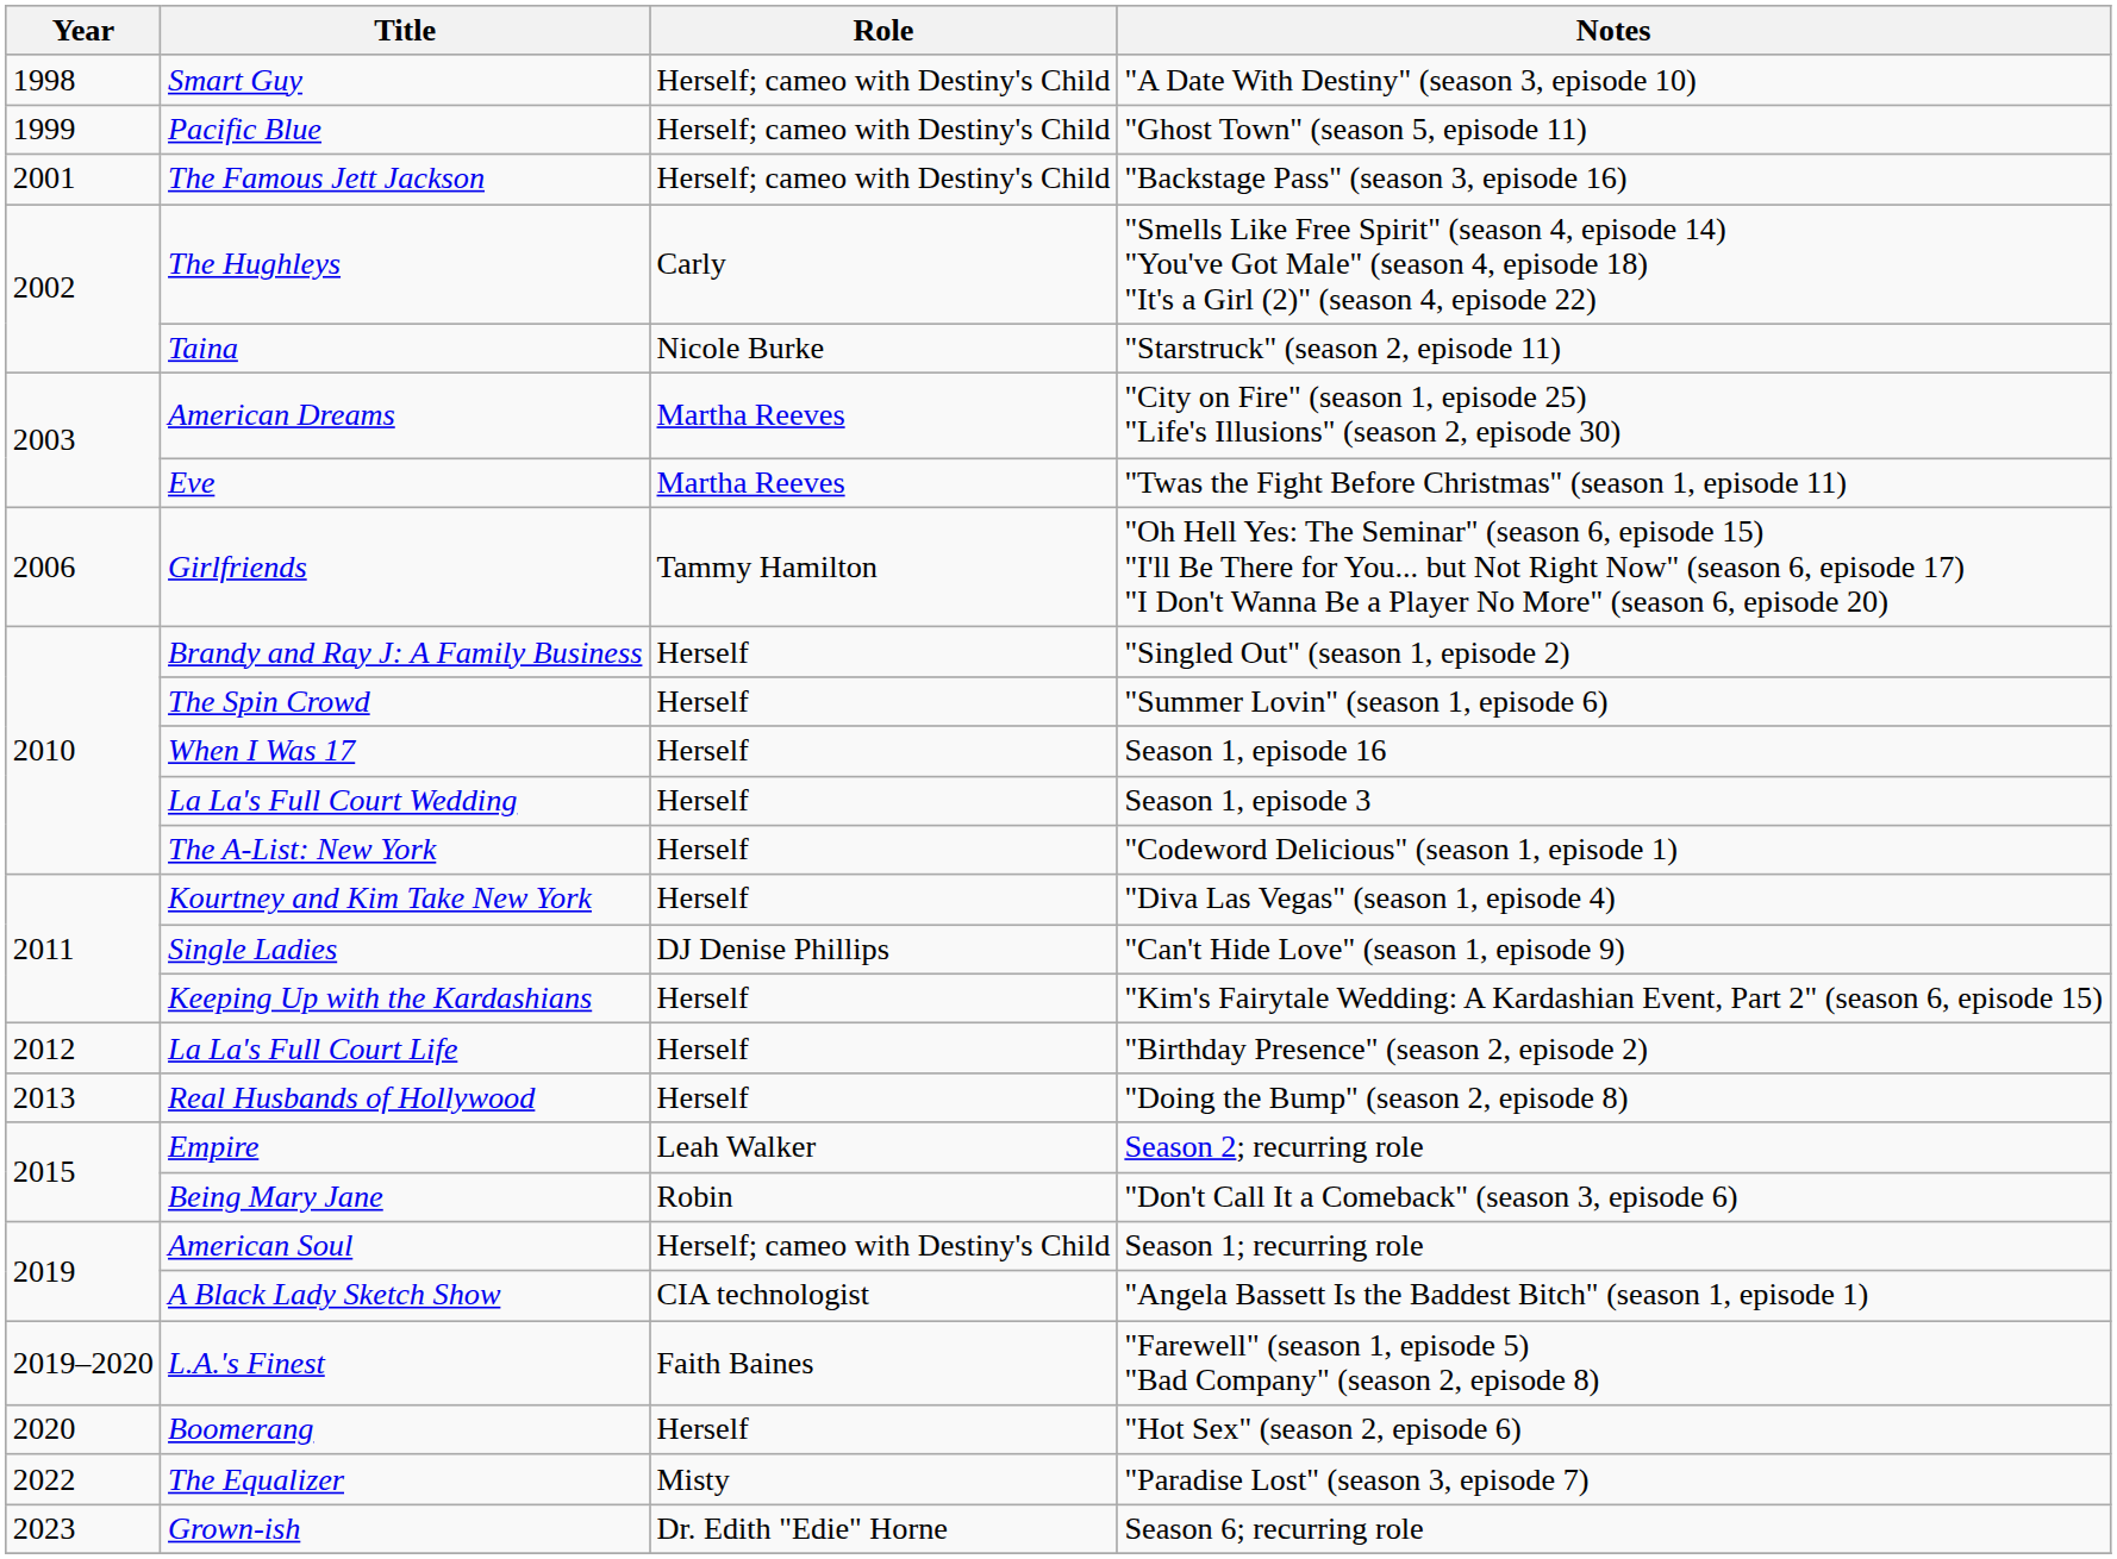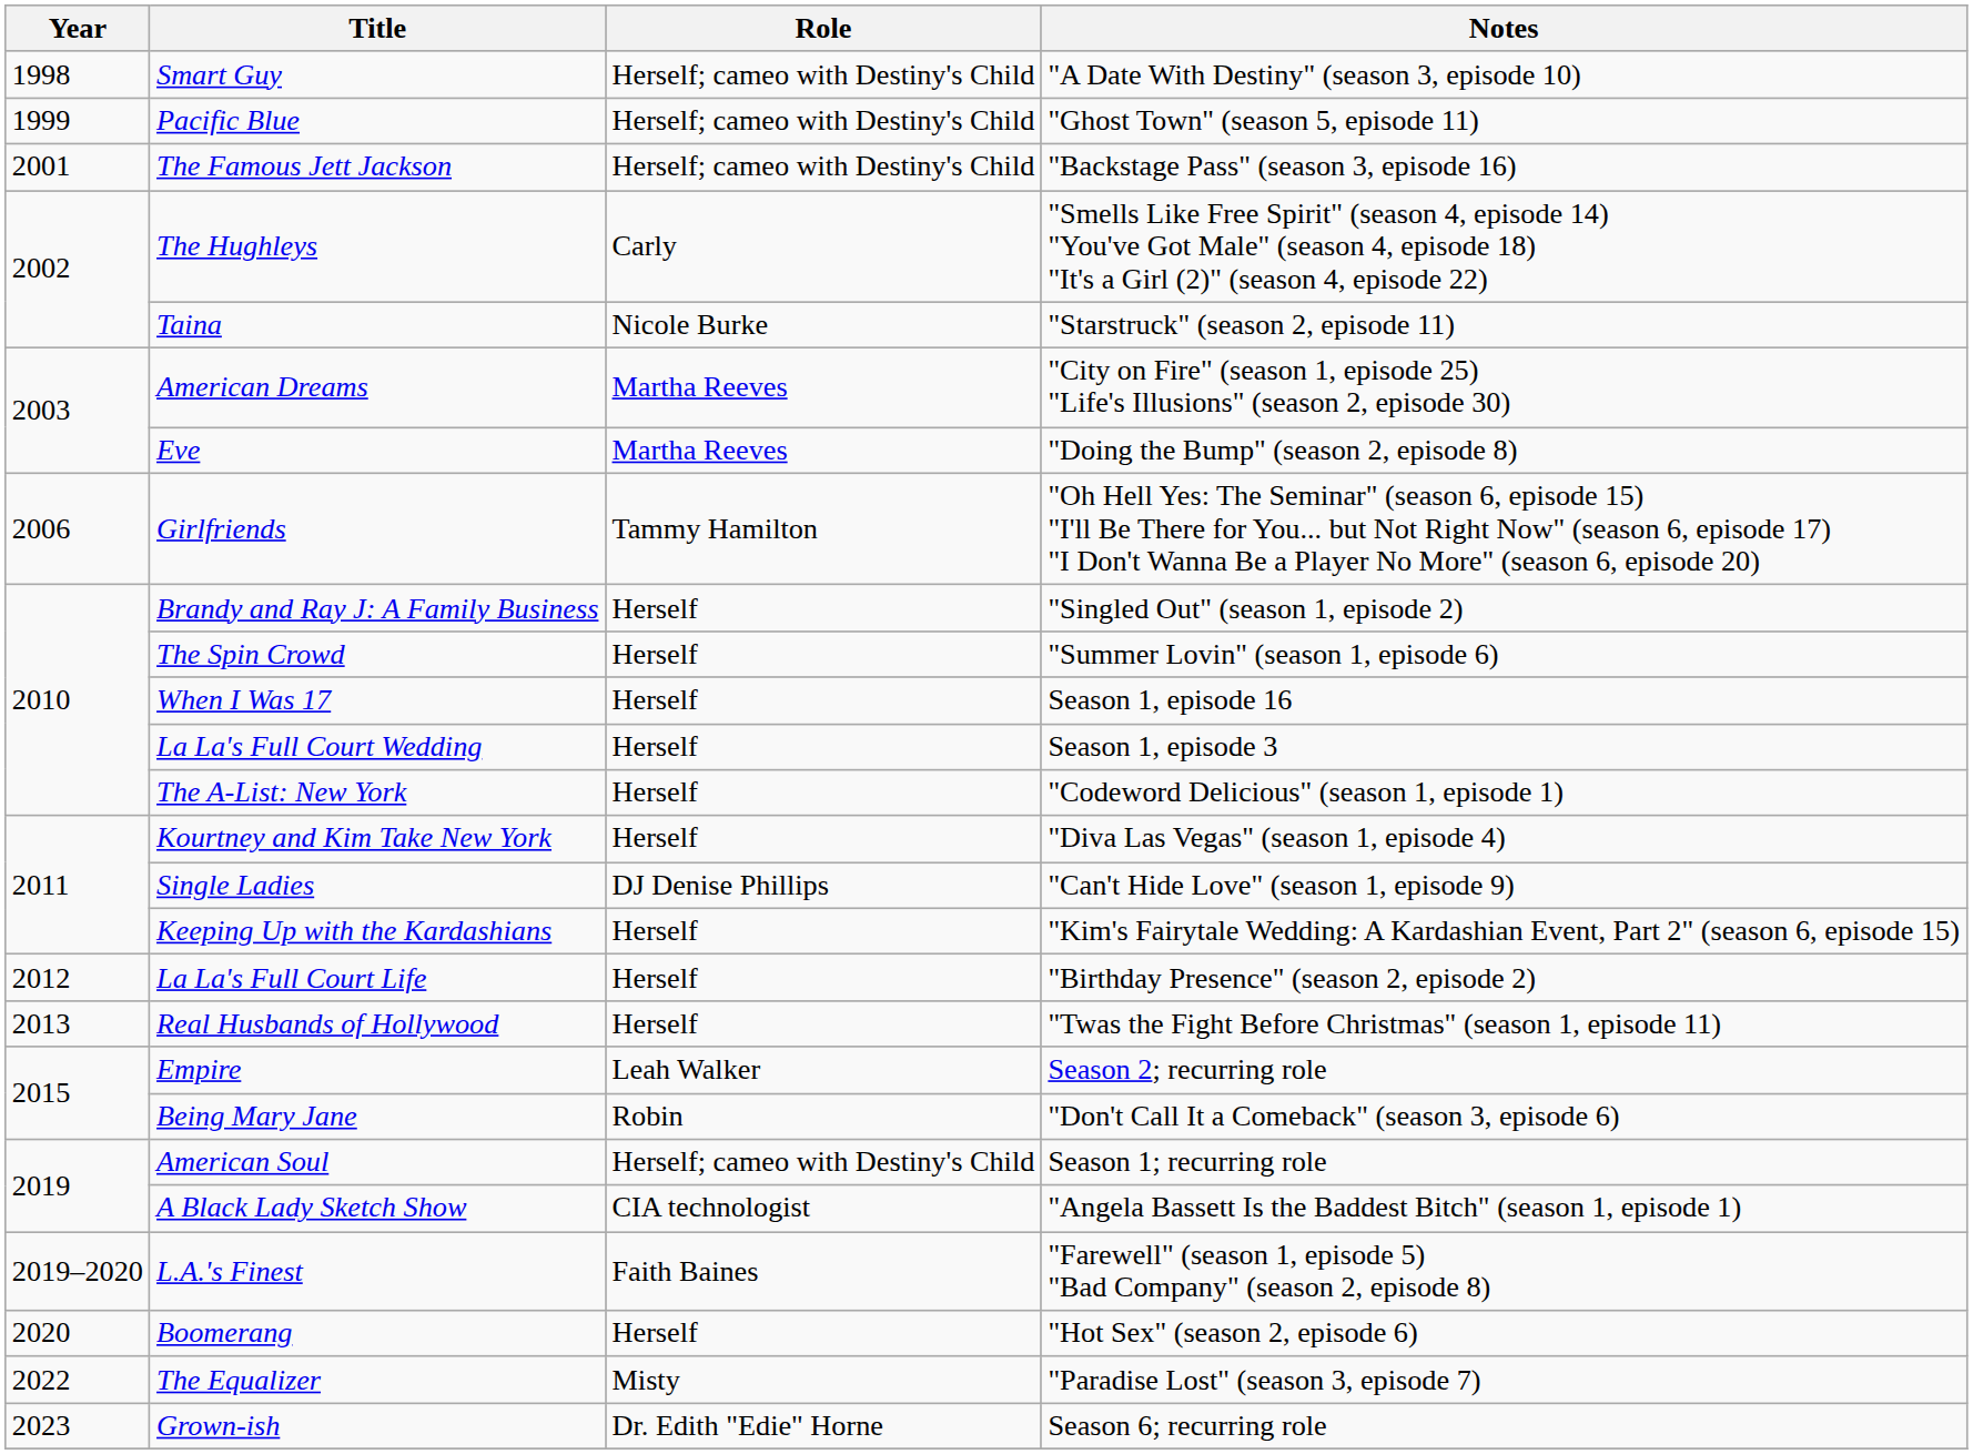 <table class="wikitable sortable">
 <tr>
 <th>Year</th>
 <th>Title</th>
 <th>Role</th>
 <th class="unsortable">Notes</th>
 </tr>
 <tr>
 <td>1998</td>
 <td><em><a href='#'>Smart Guy</a></em></td>
 <td>Herself; cameo with Destiny's Child</td>
 <td>"A Date With Destiny" (season 3, episode 10)</td>
 </tr>
 <tr>
 <td>1999</td>
 <td><em><a href='#'>Pacific Blue</a></em></td>
 <td>Herself; cameo with Destiny's Child</td>
 <td>"Ghost Town" (season 5, episode 11)</td>
 </tr>
 <tr>
 <td>2001</td>
 <td><em><a href='#'>The Famous Jett Jackson</a></em></td>
 <td>Herself; cameo with Destiny's Child</td>
 <td>"Backstage Pass" (season 3, episode 16)</td>
 </tr>
 <tr>
 <td rowspan="2">2002</td>
 <td><em><a href='#'>The Hughleys</a></em></td>
 <td>Carly</td>
 <td>"Smells Like Free Spirit" (season 4, episode 14)<br>"You've Got Male" (season 4, episode 18)<br>"It's a Girl (2)" (season 4, episode 22)</td>
 </tr>
 <tr>
 <td><em><a href='#'>Taina</a></em></td>
 <td>Nicole Burke</td>
 <td>"Starstruck" (season 2, episode 11)</td>
 </tr>
 <tr>
 <td rowspan="2">2003</td>
 <td><em><a href='#'>American Dreams</a></em></td>
 <td><a href='#'>Martha Reeves</a></td>
 <td>"City on Fire" (season 1, episode 25)<br>"Life's Illusions" (season 2, episode 30)</td>
 </tr>
 <tr>
 <td><em><a href='#'>Eve</a></em></td>
 <td><a href='#'>Martha Reeves</a></td>
-<td>"Twas the Fight Before Christmas" (season 1, episode 11)</td>
+<td>"Doing the Bump" (season 2, episode 8)</td>
 </tr>
 <tr>
 <td>2006</td>
 <td><em><a href='#'>Girlfriends</a></em></td>
 <td>Tammy Hamilton</td>
 <td>"Oh Hell Yes: The Seminar" (season 6, episode 15)<br>"I'll Be There for You... but Not Right Now" (season 6, episode 17)<br>"I Don't Wanna Be a Player No More" (season 6, episode 20)<br></td>
 </tr>
 <tr>
 <td rowspan="5">2010</td>
 <td><em><a href='#'>Brandy and Ray J: A Family Business</a></em></td>
 <td>Herself</td>
 <td>"Singled Out" (season 1, episode 2)</td>
 </tr>
 <tr>
 <td><em><a href='#'>The Spin Crowd</a></em></td>
 <td>Herself</td>
 <td>"Summer Lovin" (season 1, episode 6)</td>
 </tr>
 <tr>
 <td><em><a href='#'>When I Was 17</a></em></td>
 <td>Herself</td>
 <td>Season 1, episode 16</td>
 </tr>
 <tr>
 <td><em><a href='#'>La La's Full Court Wedding</a></em></td>
 <td>Herself</td>
 <td>Season 1, episode 3</td>
 </tr>
 <tr>
 <td><em><a href='#'>The A-List: New York</a></em></td>
 <td>Herself</td>
 <td>"Codeword Delicious" (season 1, episode 1)</td>
 </tr>
 <tr>
 <td rowspan="3">2011</td>
 <td><em><a href='#'>Kourtney and Kim Take New York</a></em></td>
 <td>Herself</td>
 <td>"Diva Las Vegas" (season 1, episode 4)</td>
 </tr>
 <tr>
 <td><em><a href='#'>Single Ladies</a></em></td>
 <td>DJ Denise Phillips</td>
 <td>"Can't Hide Love" (season 1, episode 9)</td>
 </tr>
 <tr>
 <td><em><a href='#'>Keeping Up with the Kardashians</a></em></td>
 <td>Herself</td>
 <td>"Kim's Fairytale Wedding: A Kardashian Event, Part 2" (season 6, episode 15)</td>
 </tr>
 <tr>
 <td>2012</td>
 <td><em><a href='#'>La La's Full Court Life</a></em></td>
 <td>Herself</td>
 <td>"Birthday Presence" (season 2, episode 2)</td>
 </tr>
 <tr>
 <td>2013</td>
 <td><em><a href='#'>Real Husbands of Hollywood</a></em></td>
 <td>Herself</td>
-<td>"Doing the Bump" (season 2, episode 8)</td>
+<td>"Twas the Fight Before Christmas" (season 1, episode 11)</td>
 </tr>
 <tr>
 <td rowspan="2">2015</td>
 <td><em><a href='#'>Empire</a></em></td>
 <td>Leah Walker</td>
 <td><a href='#'>Season 2</a>; recurring role</td>
 </tr>
 <tr>
 <td><em><a href='#'>Being Mary Jane</a></em></td>
 <td>Robin</td>
 <td>"Don't Call It a Comeback" (season 3, episode 6)</td>
 </tr>
 <tr>
 <td rowspan="2">2019</td>
 <td><em><a href='#'>American Soul</a></em></td>
 <td>Herself; cameo with Destiny's Child</td>
 <td>Season 1; recurring role</td>
 </tr>
 <tr>
 <td><em><a href='#'>A Black Lady Sketch Show</a></em></td>
 <td>CIA technologist</td>
 <td>"Angela Bassett Is the Baddest Bitch" (season 1, episode 1)</td>
 </tr>
 <tr>
 <td>2019–2020</td>
 <td><em><a href='#'>L.A.'s Finest</a></em></td>
 <td>Faith Baines</td>
 <td>"Farewell" (season 1, episode 5)<br> "Bad Company" (season 2, episode 8)</td>
 </tr>
 <tr>
 <td rowspan="1">2020</td>
 <td><em><a href='#'>Boomerang</a></em></td>
 <td>Herself</td>
 <td>"Hot Sex" (season 2, episode 6)</td>
 </tr>
 <tr>
 <td rowspan="1">2022</td>
 <td><em><a href='#'> The Equalizer</a></em></td>
 <td>Misty</td>
 <td>"Paradise Lost" (season 3, episode 7)</td>
 </tr>
 <tr>
 <td rowspan=« 1 »>2023</td>
 <td><em><a href='#'>Grown-ish</a></em></td>
 <td>Dr. Edith "Edie" Horne</td>
 <td>Season 6; recurring role</td>
 </tr>
 <tr>
 </tr>
 </table>
